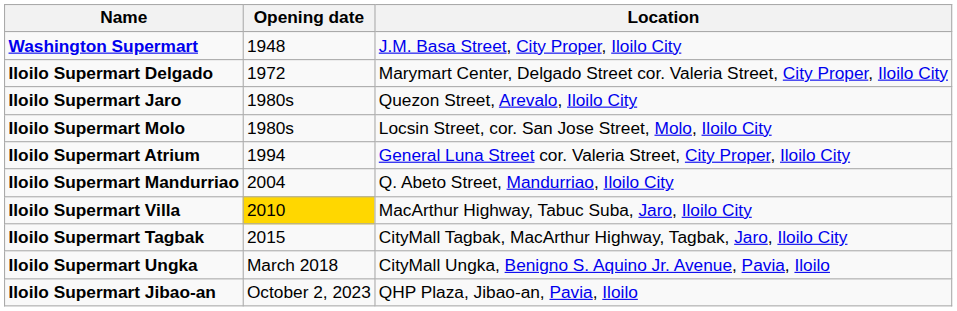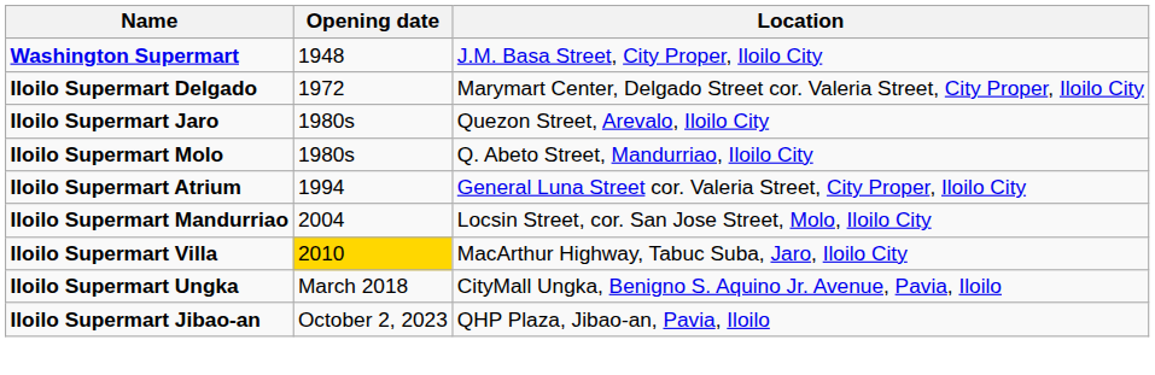 <table class="wikitable sortable">
 <tr>
 <th>Name</th>
 <th>Opening date</th>
 <th>Location</th>
 </tr>
 <tr>
 <td><strong><a href='#'>Washington Supermart</a></strong></td>
 <td>1948</td>
 <td><a href='#'>J.M. Basa Street</a>, <a href='#'>City Proper</a>, <a href='#'>Iloilo City</a></td>
 </tr>
 <tr>
 <td><strong>Iloilo Supermart Delgado</strong></td>
 <td>1972</td>
 <td>Marymart Center, Delgado Street cor. Valeria Street, <a href='#'>City Proper</a>, <a href='#'>Iloilo City</a></td>
 </tr>
 <tr>
 <td><strong>Iloilo Supermart Jaro</strong></td>
 <td>1980s</td>
 <td>Quezon Street, <a href='#'>Arevalo</a>, <a href='#'>Iloilo City</a></td>
 </tr>
 <tr>
 <td><strong>Iloilo Supermart Molo</strong></td>
 <td>1980s</td>
-<td>Locsin Street, cor. San Jose Street, <a href='#'>Molo</a>, <a href='#'>Iloilo City</a></td>
+<td>Q. Abeto Street, <a href='#'>Mandurriao</a>, <a href='#'>Iloilo City</a></td>
 </tr>
 <tr>
 <td><strong>Iloilo Supermart Atrium</strong></td>
 <td>1994</td>
 <td><a href='#'>General Luna Street</a> cor. Valeria Street, <a href='#'>City Proper</a>, <a href='#'>Iloilo City</a></td>
 </tr>
 <tr>
 <td><strong>Iloilo Supermart Mandurriao</strong></td>
 <td>2004</td>
-<td>Q. Abeto Street, <a href='#'>Mandurriao</a>, <a href='#'>Iloilo City</a></td>
+<td>Locsin Street, cor. San Jose Street, <a href='#'>Molo</a>, <a href='#'>Iloilo City</a></td>
 </tr>
 <tr>
 <td><strong>Iloilo Supermart Villa</strong></td>
 <td style="background: gold;">2010</td>
 <td>MacArthur Highway, Tabuc Suba, <a href='#'>Jaro</a>, <a href='#'>Iloilo City</a></td>
-</tr>
-<tr>
-<td><strong>Iloilo Supermart Tagbak</strong></td>
-<td>2015</td>
-<td>CityMall Tagbak, MacArthur Highway, Tagbak, <a href='#'>Jaro</a>, <a href='#'>Iloilo City</a></td>
 </tr>
 <tr>
 <td><strong>Iloilo Supermart Ungka</strong></td>
 <td>March 2018</td>
 <td>CityMall Ungka, <a href='#'>Benigno S. Aquino Jr. Avenue</a>, <a href='#'>Pavia</a>, <a href='#'>Iloilo</a></td>
 </tr>
 <tr>
 <td><strong>Iloilo Supermart Jibao-an</strong></td>
 <td>October 2, 2023</td>
 <td>QHP Plaza, Jibao-an, <a href='#'>Pavia</a>, <a href='#'>Iloilo</a></td>
 </tr>
 </table>
